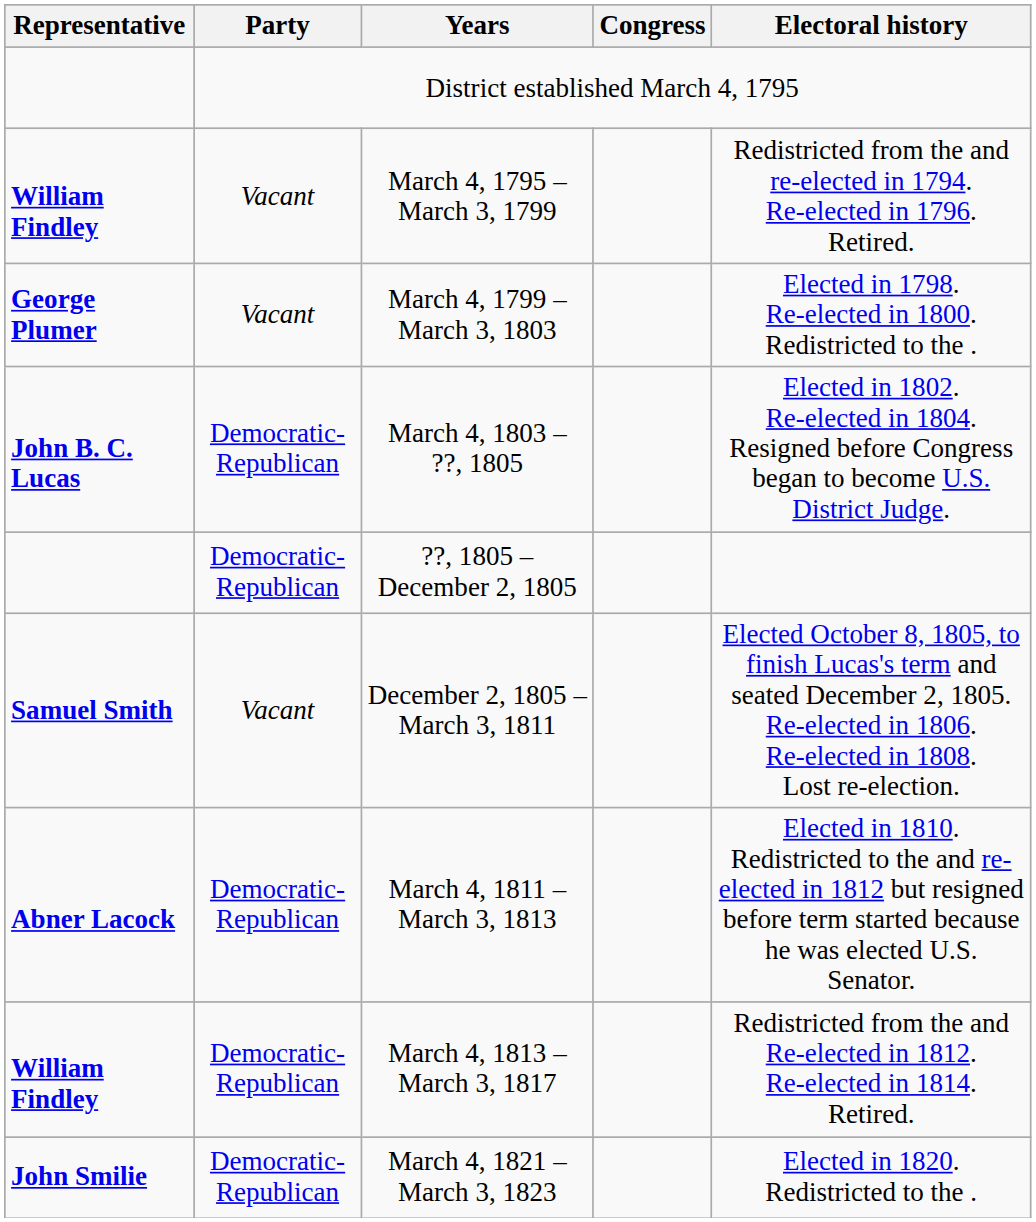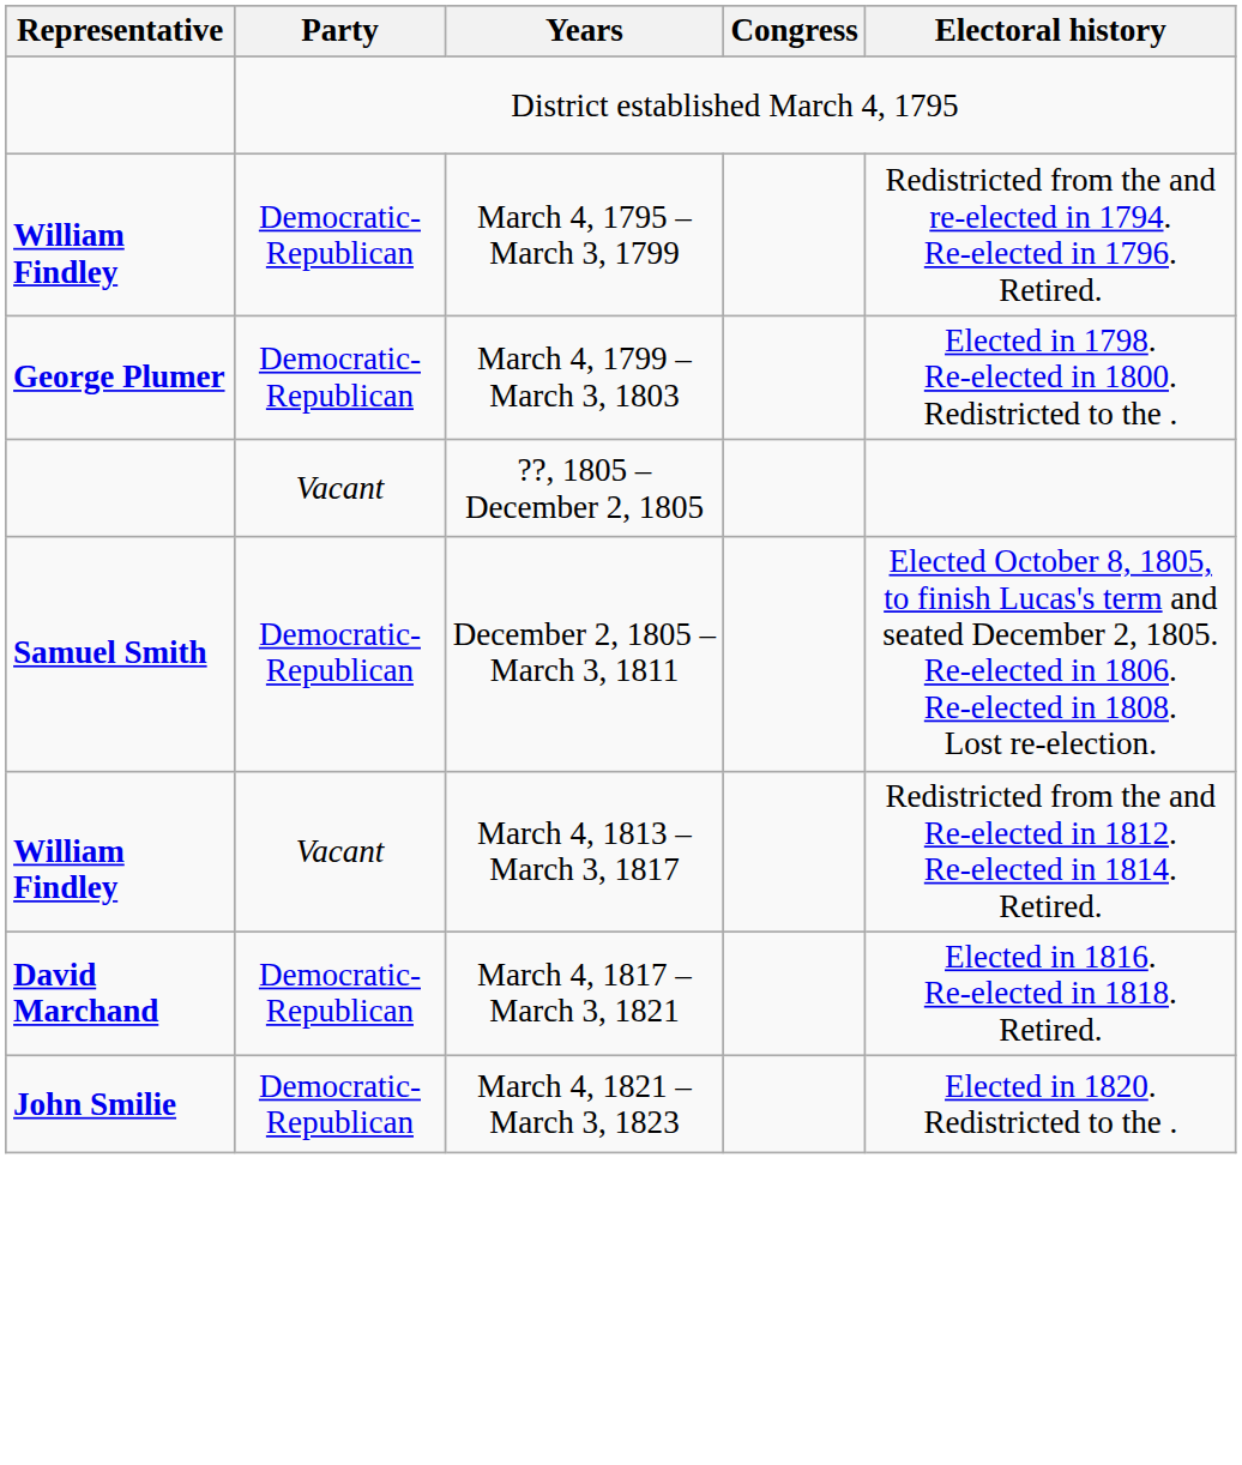 <table class=wikitable style="text-align:center">
 <tr valign=bottom>
 <th>Representative</th>
 <th>Party</th>
 <th>Years</th>
 <th>Congress</th>
 <th>Electoral history</th>
 </tr>
 <tr style="height:3em">
 <td></td>
 <td colspan="4">District established March 4, 1795</td>
 </tr>
 <tr style="height:3em">
 <td align="left"><br><strong><a href='#'>William Findley</a></strong><br></td>
-<td><em>Vacant</em></td>
+<td><a href='#'>Democratic-Republican</a></td>
 <td nowrap="">March 4, 1795 –<br>March 3, 1799</td>
 <td></td>
 <td>Redistricted from the  and <a href='#'>re-elected in 1794</a>.<br><a href='#'>Re-elected in 1796</a>.<br>Retired.</td>
 </tr>
 <tr style="height:3em">
 <td align="left"><strong><a href='#'>George Plumer</a></strong><br></td>
-<td><em>Vacant</em></td>
+<td><a href='#'>Democratic-Republican</a></td>
 <td nowrap="">March 4, 1799 –<br>March 3, 1803</td>
 <td></td>
 <td><a href='#'>Elected in 1798</a>.<br><a href='#'>Re-elected in 1800</a>.<br>Redistricted to the .</td>
 </tr>
 <tr style="height:3em">
-<td align="left"><br><strong><a href='#'>John B. C. Lucas</a></strong><br></td>
-<td><a href='#'>Democratic-Republican</a></td>
-<td nowrap="">March 4, 1803 –<br>??, 1805</td>
 <td></td>
-<td><a href='#'>Elected in 1802</a>.<br><a href='#'>Re-elected in 1804</a>.<br>Resigned before Congress began to become <a href='#'>U.S. District Judge</a>.</td>
-</tr>
-<tr style="height:3em">
-<td></td>
-<td><a href='#'>Democratic-Republican</a></td>
+<td><em>Vacant</em></td>
 <td nowrap="">??, 1805 –<br>December 2, 1805</td>
 <td></td>
 <td></td>
 </tr>
 <tr style="height:3em">
 <td align="left"><strong><a href='#'>Samuel Smith</a></strong><br></td>
-<td><em>Vacant</em></td>
+<td><a href='#'>Democratic-Republican</a></td>
 <td nowrap="">December 2, 1805 –<br>March 3, 1811</td>
 <td></td>
 <td><a href='#'>Elected October 8, 1805, to finish Lucas's term</a> and seated December 2, 1805.<br><a href='#'>Re-elected in 1806</a>.<br><a href='#'>Re-elected in 1808</a>.<br>Lost re-election.</td>
 </tr>
 <tr style="height:3em">
-<td align="left"><br><strong><a href='#'>Abner Lacock</a></strong><br></td>
-<td><a href='#'>Democratic-Republican</a></td>
-<td nowrap="">March 4, 1811 –<br>March 3, 1813</td>
-<td></td>
-<td><a href='#'>Elected in 1810</a>.<br>Redistricted to the  and <a href='#'>re-elected in 1812</a> but resigned before term started because he was elected U.S. Senator.</td>
-</tr>
-<tr style="height:3em">
 <td align="left"><br><strong><a href='#'>William Findley</a></strong><br></td>
-<td><a href='#'>Democratic-Republican</a></td>
+<td><em>Vacant</em></td>
 <td nowrap="">March 4, 1813 –<br>March 3, 1817</td>
 <td></td>
 <td>Redistricted from the  and <a href='#'>Re-elected in 1812</a>.<br><a href='#'>Re-elected in 1814</a>.<br>Retired.</td>
+</tr>
+<tr style="height:3em">
+<td align="left"><strong><a href='#'>David Marchand</a></strong><br></td>
+<td><a href='#'>Democratic-Republican</a></td>
+<td nowrap="">March 4, 1817 –<br>March 3, 1821</td>
+<td></td>
+<td><a href='#'>Elected in 1816</a>.<br><a href='#'>Re-elected in 1818</a>.<br>Retired.</td>
 </tr>
 <tr style="height:3em">
 <td align="left"><strong><a href='#'>John Smilie</a></strong><br></td>
 <td><a href='#'>Democratic-Republican</a></td>
 <td nowrap="">March 4, 1821 –<br>March 3, 1823</td>
 <td></td>
 <td><a href='#'>Elected in 1820</a>.<br>Redistricted to the .</td>
 </tr>
 </table>
